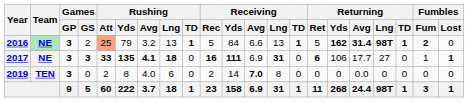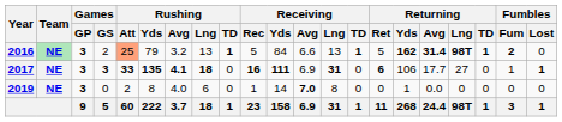 <table class="wikitable" style="text-align:center;">
 <tr>
 <th rowspan="2">Year</th>
 <th rowspan="2">Team</th>
 <th colspan="2">Games</th>
 <th colspan="5">Rushing</th>
 <th colspan="5">Receiving</th>
 <th colspan="5">Returning</th>
 <th colspan="2">Fumbles</th>
 </tr>
 <tr>
 <th>GP</th>
 <th>GS</th>
 <th>Att</th>
 <th>Yds</th>
 <th>Avg</th>
 <th>Lng</th>
 <th>TD</th>
 <th>Rec</th>
 <th>Yds</th>
 <th>Avg</th>
 <th>Lng</th>
 <th>TD</th>
 <th>Ret</th>
 <th>Yds</th>
 <th>Avg</th>
 <th>Lng</th>
 <th>TD</th>
 <th>Fum</th>
 <th>Lost</th>
 </tr>
 <tr>
 <th><a href='#'>2016</a></th>
 <th style="background:#afe6ba;"><a href='#'>NE</a></th>
 <td><strong>3</strong></td>
 <td>2</td>
 <td style="background: lightsalmon;">25</td>
 <td>79</td>
 <td>3.2</td>
 <td>13</td>
 <td><strong>1</strong></td>
 <td>5</td>
 <td>84</td>
 <td>6.6</td>
 <td>13</td>
 <td><strong>1</strong></td>
 <td>5</td>
 <td><strong>162</strong></td>
 <td><strong>31.4</strong></td>
 <td><strong>98T</strong></td>
 <td><strong>1</strong></td>
 <td><strong>2</strong></td>
 <td>0</td>
 </tr>
 <tr>
 <th><a href='#'>2017</a></th>
 <th><a href='#'>NE</a></th>
 <td><strong>3</strong></td>
 <td><strong>3</strong></td>
 <td><strong>33</strong></td>
 <td><strong>135</strong></td>
 <td><strong>4.1</strong></td>
 <td><strong>18</strong></td>
 <td>0</td>
 <td><strong>16</strong></td>
 <td><strong>111</strong></td>
 <td>6.9</td>
 <td><strong>31</strong></td>
 <td>0</td>
 <td><strong>6</strong></td>
 <td>106</td>
 <td>17.7</td>
 <td>27</td>
 <td>0</td>
 <td>1</td>
 <td><strong>1</strong></td>
 </tr>
 <tr>
 <th><a href='#'>2019</a></th>
-<th><a href='#'>TEN</a></th>
+<th><a href='#'>NE</a></th>
 <td><strong>3</strong></td>
 <td>0</td>
 <td>2</td>
 <td>8</td>
 <td>4.0</td>
 <td>6</td>
 <td>0</td>
-<td>2</td>
+<td>1</td>
 <td>14</td>
 <td><strong>7.0</strong></td>
 <td>8</td>
 <td>0</td>
 <td>0</td>
-<td>0</td>
+<td>1</td>
 <td>0.0</td>
 <td>0</td>
 <td>0</td>
 <td>0</td>
 <td>0</td>
 </tr>
 <tr>
 <th colspan="2"></th>
 <th>9</th>
 <th>5</th>
 <th>60</th>
 <th>222</th>
 <th>3.7</th>
 <th>18</th>
 <th>1</th>
 <th>23</th>
 <th>158</th>
 <th>6.9</th>
 <th>31</th>
 <th>1</th>
 <th>11</th>
 <th>268</th>
 <th>24.4</th>
 <th>98T</th>
 <th>1</th>
 <th>3</th>
 <th>1</th>
 </tr>
 </table>
